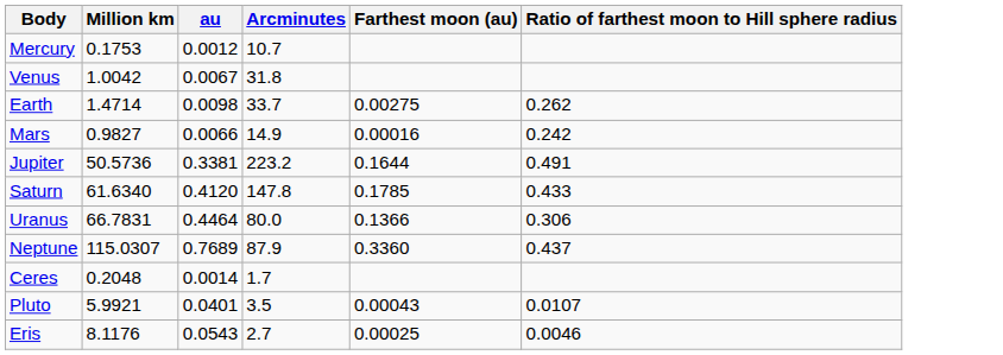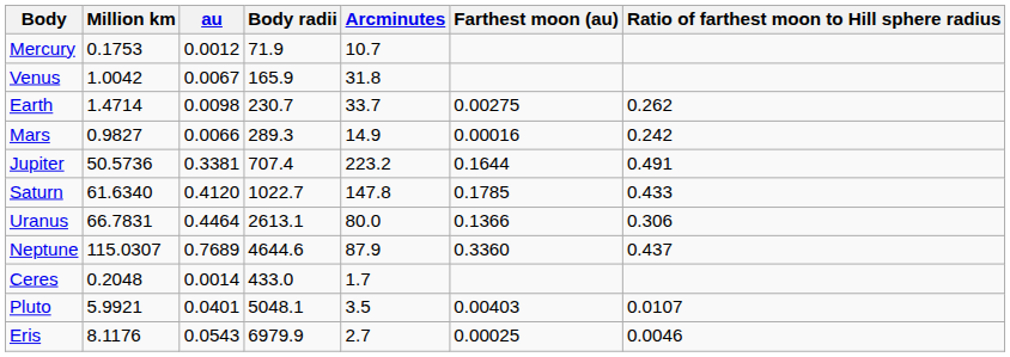 <table class="wikitable">
 <tr>
 <th>Body</th>
 <th>Million km</th>
 <th><a href='#'>au</a></th>
+<th>Body radii</th>
 <th><a href='#'>Arcminutes</a></th>
 <th>Farthest moon (au)</th>
 <th>Ratio of farthest moon to Hill sphere radius</th>
 </tr>
 <tr>
 <td><a href='#'>Mercury</a></td>
 <td>0.1753</td>
 <td>0.0012</td>
+<td>71.9</td>
 <td>10.7</td>
 <td></td>
 <td></td>
 </tr>
 <tr>
 <td><a href='#'>Venus</a></td>
 <td>1.0042</td>
 <td>0.0067</td>
+<td>165.9</td>
 <td>31.8</td>
 <td></td>
 <td></td>
 </tr>
 <tr>
 <td><a href='#'>Earth</a></td>
 <td>1.4714</td>
 <td>0.0098</td>
+<td>230.7</td>
 <td>33.7</td>
 <td>0.00275</td>
 <td>0.262</td>
 </tr>
 <tr>
 <td><a href='#'>Mars</a></td>
 <td>0.9827</td>
 <td>0.0066</td>
+<td>289.3</td>
 <td>14.9</td>
 <td>0.00016</td>
 <td>0.242</td>
 </tr>
 <tr>
 <td><a href='#'>Jupiter</a></td>
 <td>50.5736</td>
 <td>0.3381</td>
+<td>707.4</td>
 <td>223.2</td>
 <td>0.1644</td>
 <td>0.491</td>
 </tr>
 <tr>
 <td><a href='#'>Saturn</a></td>
 <td>61.6340</td>
 <td>0.4120</td>
+<td>1022.7</td>
 <td>147.8</td>
 <td>0.1785</td>
 <td>0.433</td>
 </tr>
 <tr>
 <td><a href='#'>Uranus</a></td>
 <td>66.7831</td>
 <td>0.4464</td>
+<td>2613.1</td>
 <td>80.0</td>
 <td>0.1366</td>
 <td>0.306</td>
 </tr>
 <tr>
 <td><a href='#'>Neptune</a></td>
 <td>115.0307</td>
 <td>0.7689</td>
+<td>4644.6</td>
 <td>87.9</td>
 <td>0.3360</td>
 <td>0.437</td>
 </tr>
 <tr>
 <td><a href='#'>Ceres</a></td>
 <td>0.2048</td>
 <td>0.0014</td>
+<td>433.0</td>
 <td>1.7</td>
 <td></td>
 <td></td>
 </tr>
 <tr>
 <td><a href='#'>Pluto</a></td>
 <td>5.9921</td>
 <td>0.0401</td>
+<td>5048.1</td>
 <td>3.5</td>
-<td>0.00043</td>
+<td>0.00403</td>
 <td>0.0107</td>
 </tr>
 <tr>
 <td><a href='#'>Eris</a></td>
 <td>8.1176</td>
 <td>0.0543</td>
+<td>6979.9</td>
 <td>2.7</td>
 <td>0.00025</td>
 <td>0.0046</td>
 </tr>
 </table>
